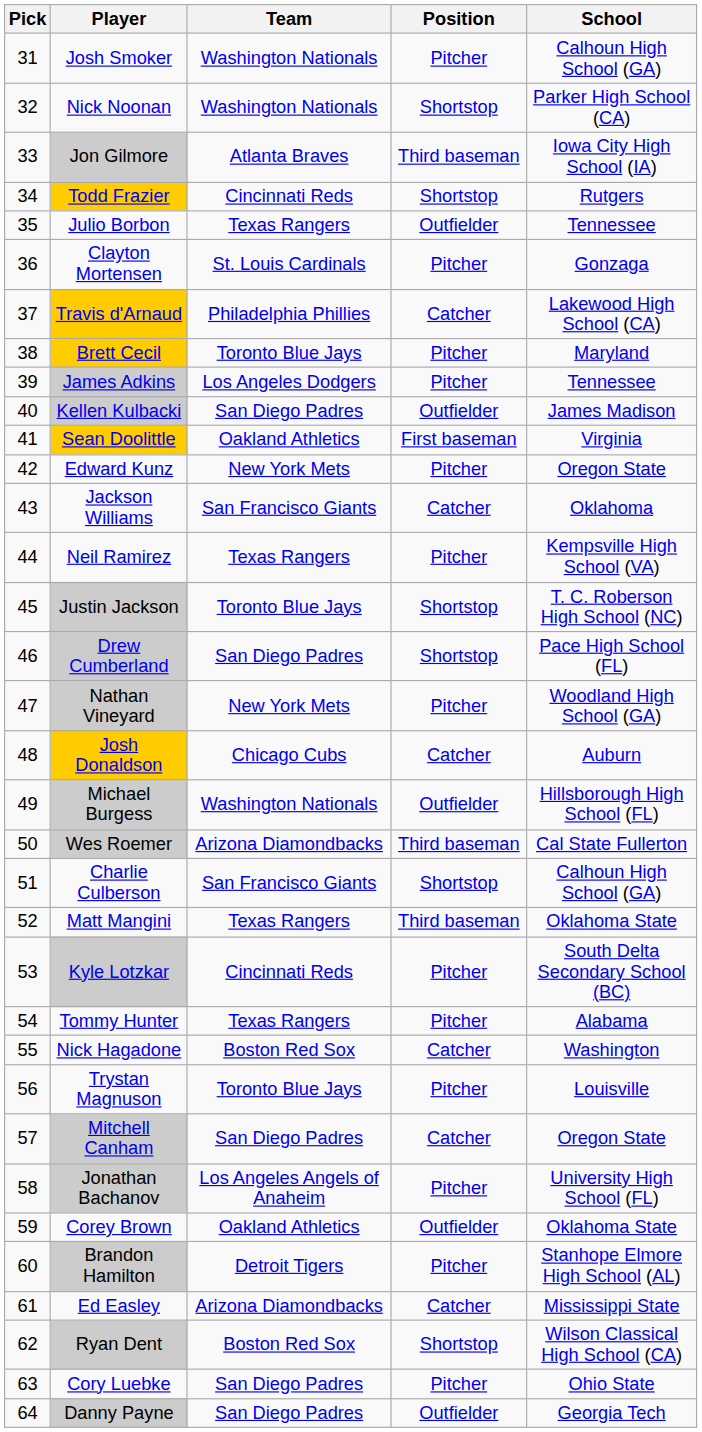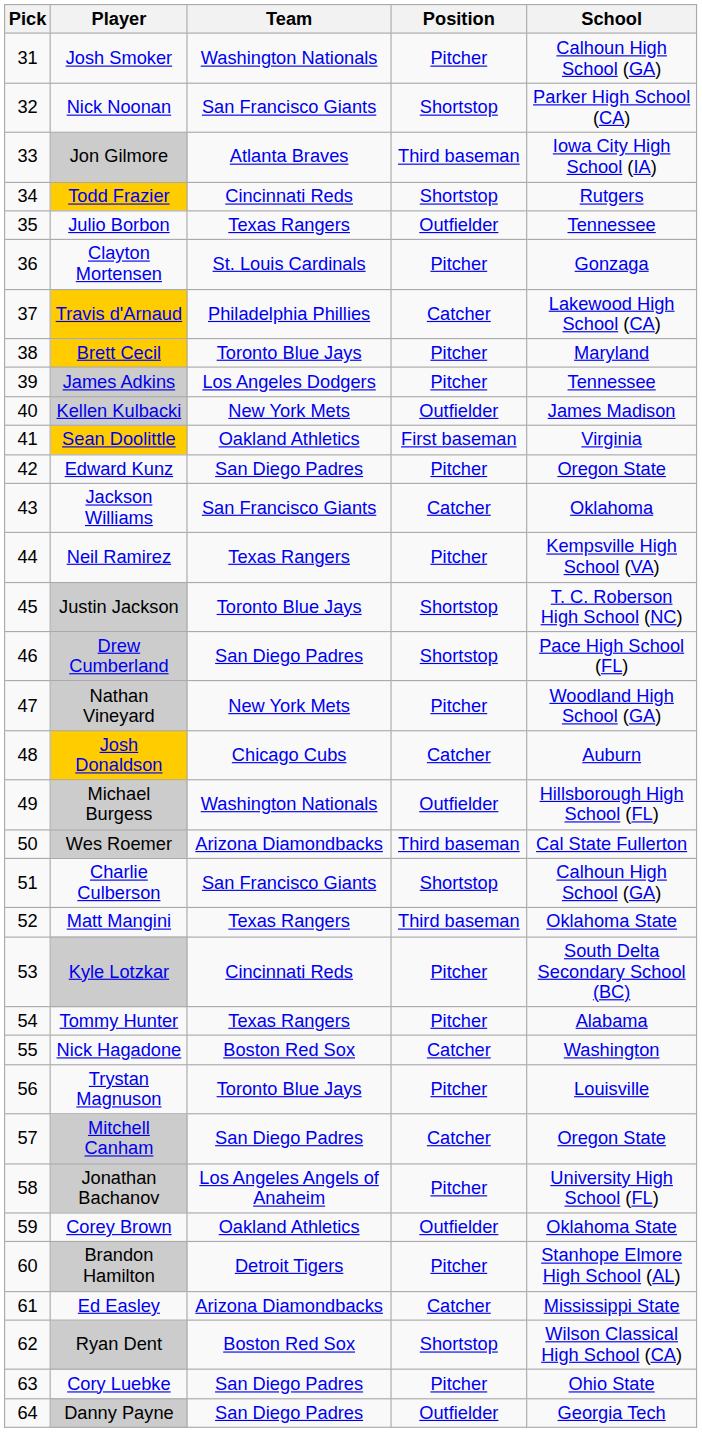 <table class="wikitable sortable" style="text-align:center">
 <tr>
 <th style="width:5%;">Pick</th>
 <th style="width:20%;">Player</th>
 <th style="width:30%;">Team</th>
 <th style="width:20%;">Position</th>
 <th style="width:25%;">School</th>
 </tr>
 <tr>
 <td>31</td>
 <td><a href='#'>Josh Smoker</a></td>
 <td><a href='#'>Washington Nationals</a></td>
 <td><a href='#'>Pitcher</a></td>
 <td><a href='#'>Calhoun High School</a> (<a href='#'>GA</a>)</td>
 </tr>
 <tr>
 <td>32</td>
 <td><a href='#'>Nick Noonan</a></td>
-<td><a href='#'>Washington Nationals</a></td>
+<td><a href='#'>San Francisco Giants</a></td>
 <td><a href='#'>Shortstop</a></td>
 <td><a href='#'>Parker High School</a> (<a href='#'>CA</a>)</td>
 </tr>
 <tr>
 <td>33</td>
 <td style="background:#ccc;">Jon Gilmore</td>
 <td><a href='#'>Atlanta Braves</a></td>
 <td><a href='#'>Third baseman</a></td>
 <td><a href='#'>Iowa City High School</a> (<a href='#'>IA</a>)</td>
 </tr>
 <tr>
 <td>34</td>
 <td style="background:#fc0;"><a href='#'>Todd Frazier</a></td>
 <td><a href='#'>Cincinnati Reds</a></td>
 <td><a href='#'>Shortstop</a></td>
 <td><a href='#'>Rutgers</a></td>
 </tr>
 <tr>
 <td>35</td>
 <td><a href='#'>Julio Borbon</a></td>
 <td><a href='#'>Texas Rangers</a></td>
 <td><a href='#'>Outfielder</a></td>
 <td><a href='#'>Tennessee</a></td>
 </tr>
 <tr>
 <td>36</td>
 <td><a href='#'>Clayton Mortensen</a></td>
 <td><a href='#'>St. Louis Cardinals</a></td>
 <td><a href='#'>Pitcher</a></td>
 <td><a href='#'>Gonzaga</a></td>
 </tr>
 <tr>
 <td>37</td>
 <td style="background:#fc0;"><a href='#'>Travis d'Arnaud</a></td>
 <td><a href='#'>Philadelphia Phillies</a></td>
 <td><a href='#'>Catcher</a></td>
 <td><a href='#'>Lakewood High School</a> (<a href='#'>CA</a>)</td>
 </tr>
 <tr>
 <td>38</td>
 <td style="background:#fc0;"><a href='#'>Brett Cecil</a></td>
 <td><a href='#'>Toronto Blue Jays</a></td>
 <td><a href='#'>Pitcher</a></td>
 <td><a href='#'>Maryland</a></td>
 </tr>
 <tr>
 <td>39</td>
 <td style="background:#ccc;"><a href='#'>James Adkins</a></td>
 <td><a href='#'>Los Angeles Dodgers</a></td>
 <td><a href='#'>Pitcher</a></td>
 <td><a href='#'>Tennessee</a></td>
 </tr>
 <tr>
 <td>40</td>
 <td style="background:#ccc;"><a href='#'>Kellen Kulbacki</a></td>
-<td><a href='#'>San Diego Padres</a></td>
+<td><a href='#'>New York Mets</a></td>
 <td><a href='#'>Outfielder</a></td>
 <td><a href='#'>James Madison</a></td>
 </tr>
 <tr>
 <td>41</td>
 <td style="background:#fc0;"><a href='#'>Sean Doolittle</a></td>
 <td><a href='#'>Oakland Athletics</a></td>
 <td><a href='#'>First baseman</a></td>
 <td><a href='#'>Virginia</a></td>
 </tr>
 <tr>
 <td>42</td>
 <td><a href='#'>Edward Kunz</a></td>
-<td><a href='#'>New York Mets</a></td>
+<td><a href='#'>San Diego Padres</a></td>
 <td><a href='#'>Pitcher</a></td>
 <td><a href='#'>Oregon State</a></td>
 </tr>
 <tr>
 <td>43</td>
 <td><a href='#'>Jackson Williams</a></td>
 <td><a href='#'>San Francisco Giants</a></td>
 <td><a href='#'>Catcher</a></td>
 <td><a href='#'>Oklahoma</a></td>
 </tr>
 <tr>
 <td>44</td>
 <td><a href='#'>Neil Ramirez</a></td>
 <td><a href='#'>Texas Rangers</a></td>
 <td><a href='#'>Pitcher</a></td>
 <td><a href='#'>Kempsville High School</a> (<a href='#'>VA</a>)</td>
 </tr>
 <tr>
 <td>45</td>
 <td style="background:#ccc;">Justin Jackson</td>
 <td><a href='#'>Toronto Blue Jays</a></td>
 <td><a href='#'>Shortstop</a></td>
 <td><a href='#'>T. C. Roberson High School</a> (<a href='#'>NC</a>)</td>
 </tr>
 <tr>
 <td>46</td>
 <td style="background:#ccc;"><a href='#'>Drew Cumberland</a></td>
 <td><a href='#'>San Diego Padres</a></td>
 <td><a href='#'>Shortstop</a></td>
 <td><a href='#'>Pace High School</a> (<a href='#'>FL</a>)</td>
 </tr>
 <tr>
 <td>47</td>
 <td style="background:#ccc;">Nathan Vineyard</td>
 <td><a href='#'>New York Mets</a></td>
 <td><a href='#'>Pitcher</a></td>
 <td><a href='#'>Woodland High School</a> (<a href='#'>GA</a>)</td>
 </tr>
 <tr>
 <td>48</td>
 <td style="background:#fc0;"><a href='#'>Josh Donaldson</a></td>
 <td><a href='#'>Chicago Cubs</a></td>
 <td><a href='#'>Catcher</a></td>
 <td><a href='#'>Auburn</a></td>
 </tr>
 <tr>
 <td>49</td>
 <td style="background:#ccc;">Michael Burgess</td>
 <td><a href='#'>Washington Nationals</a></td>
 <td><a href='#'>Outfielder</a></td>
 <td><a href='#'>Hillsborough High School</a> (<a href='#'>FL</a>)</td>
 </tr>
 <tr>
 <td>50</td>
 <td style="background:#ccc;">Wes Roemer</td>
 <td><a href='#'>Arizona Diamondbacks</a></td>
 <td><a href='#'>Third baseman</a></td>
 <td><a href='#'>Cal State Fullerton</a></td>
 </tr>
 <tr>
 <td>51</td>
 <td><a href='#'>Charlie Culberson</a></td>
 <td><a href='#'>San Francisco Giants</a></td>
 <td><a href='#'>Shortstop</a></td>
 <td><a href='#'>Calhoun High School</a> (<a href='#'>GA</a>)</td>
 </tr>
 <tr>
 <td>52</td>
 <td><a href='#'>Matt Mangini</a></td>
 <td><a href='#'>Texas Rangers</a></td>
 <td><a href='#'>Third baseman</a></td>
 <td><a href='#'>Oklahoma State</a></td>
 </tr>
 <tr>
 <td>53</td>
 <td style="background:#ccc;"><a href='#'>Kyle Lotzkar</a></td>
 <td><a href='#'>Cincinnati Reds</a></td>
 <td><a href='#'>Pitcher</a></td>
 <td><a href='#'>South Delta Secondary School (BC)</a></td>
 </tr>
 <tr>
 <td>54</td>
 <td><a href='#'>Tommy Hunter</a></td>
 <td><a href='#'>Texas Rangers</a></td>
 <td><a href='#'>Pitcher</a></td>
 <td><a href='#'>Alabama</a></td>
 </tr>
 <tr>
 <td>55</td>
 <td><a href='#'>Nick Hagadone</a></td>
 <td><a href='#'>Boston Red Sox</a></td>
 <td><a href='#'>Catcher</a></td>
 <td><a href='#'>Washington</a></td>
 </tr>
 <tr>
 <td>56</td>
 <td><a href='#'>Trystan Magnuson</a></td>
 <td><a href='#'>Toronto Blue Jays</a></td>
 <td><a href='#'>Pitcher</a></td>
 <td><a href='#'>Louisville</a></td>
 </tr>
 <tr>
 <td>57</td>
 <td style="background:#ccc;"><a href='#'>Mitchell Canham</a></td>
 <td><a href='#'>San Diego Padres</a></td>
 <td><a href='#'>Catcher</a></td>
 <td><a href='#'>Oregon State</a></td>
 </tr>
 <tr>
 <td>58</td>
 <td style="background:#ccc;">Jonathan Bachanov</td>
 <td><a href='#'>Los Angeles Angels of Anaheim</a></td>
 <td><a href='#'>Pitcher</a></td>
 <td><a href='#'>University High School</a> (<a href='#'>FL</a>)</td>
 </tr>
 <tr>
 <td>59</td>
 <td><a href='#'>Corey Brown</a></td>
 <td><a href='#'>Oakland Athletics</a></td>
 <td><a href='#'>Outfielder</a></td>
 <td><a href='#'>Oklahoma State</a></td>
 </tr>
 <tr>
 <td>60</td>
 <td style="background:#ccc;">Brandon Hamilton</td>
 <td><a href='#'>Detroit Tigers</a></td>
 <td><a href='#'>Pitcher</a></td>
 <td><a href='#'>Stanhope Elmore High School</a> (<a href='#'>AL</a>)</td>
 </tr>
 <tr>
 <td>61</td>
 <td><a href='#'>Ed Easley</a></td>
 <td><a href='#'>Arizona Diamondbacks</a></td>
 <td><a href='#'>Catcher</a></td>
 <td><a href='#'>Mississippi State</a></td>
 </tr>
 <tr>
 <td>62</td>
 <td style="background:#ccc;">Ryan Dent</td>
 <td><a href='#'>Boston Red Sox</a></td>
 <td><a href='#'>Shortstop</a></td>
 <td><a href='#'>Wilson Classical High School</a> (<a href='#'>CA</a>)</td>
 </tr>
 <tr>
 <td>63</td>
 <td><a href='#'>Cory Luebke</a></td>
 <td><a href='#'>San Diego Padres</a></td>
 <td><a href='#'>Pitcher</a></td>
 <td><a href='#'>Ohio State</a></td>
 </tr>
 <tr>
 <td>64</td>
 <td style="background:#ccc;">Danny Payne</td>
 <td><a href='#'>San Diego Padres</a></td>
 <td><a href='#'>Outfielder</a></td>
 <td><a href='#'>Georgia Tech</a></td>
 </tr>
 </table>
